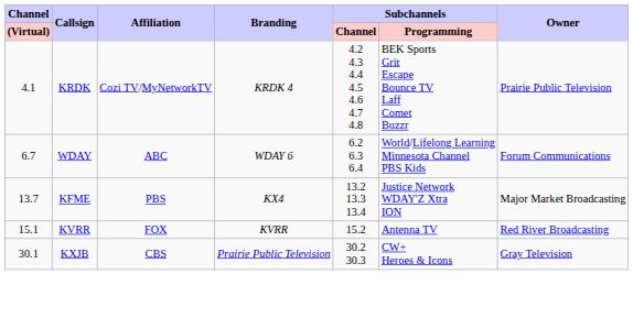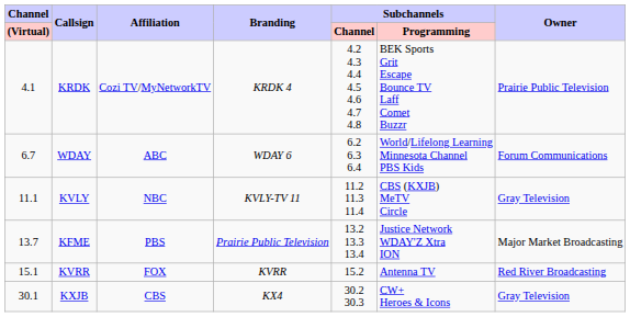 <table class=wikitable style="text-align:center">
 <tr>
 <th style="background:#ccccff;">Channel</th>
 <th style="background:#ccccff;" rowspan="2">Callsign</th>
 <th style="background:#ccccff;" rowspan="2">Affiliation</th>
 <th style="background:#ccccff;" rowspan="2">Branding</th>
 <th style="background:#ccccff;" colspan="2">Subchannels</th>
 <th style="background:#ccccff;" rowspan="2">Owner</th>
 </tr>
 <tr>
 <th style="background:#ffcccc;">(Virtual)</th>
 <th style="background:#ffcccc;">Channel</th>
 <th style="background:#ffcccc">Programming</th>
 </tr>
 <tr>
 <td>4.1</td>
 <td><a href='#'>KRDK</a></td>
 <td><a href='#'>Cozi TV</a>/<a href='#'>MyNetworkTV</a></td>
 <td><em>KRDK 4</em></td>
 <td>4.2<br>4.3<br>4.4<br>4.5<br>4.6<br>4.7<br>4.8<br></td>
 <td style="text-align:left">BEK Sports<br><a href='#'>Grit</a><br><a href='#'>Escape</a><br><a href='#'>Bounce TV</a><br><a href='#'>Laff</a><br><a href='#'>Comet</a><br><a href='#'>Buzzr</a></td>
 <td style="text-align:left"><a href='#'>Prairie Public Television</a></td>
 </tr>
 <tr>
 <td>6.7</td>
 <td><a href='#'>WDAY</a></td>
 <td><a href='#'>ABC</a></td>
 <td><em>WDAY 6</em></td>
 <td>6.2<br>6.3<br>6.4<br></td>
 <td style="text-align:left"><a href='#'>World</a>/<a href='#'>Lifelong Learning</a><br><a href='#'>Minnesota Channel</a><br><a href='#'>PBS Kids</a><br></td>
 <td style="text-align:left"><a href='#'>Forum Communications</a></td>
 </tr>
 <tr>
+<td>11.1</td>
+<td><a href='#'>KVLY</a></td>
+<td><a href='#'>NBC</a></td>
+<td><em>KVLY-TV 11</em></td>
+<td>11.2<br>11.3<br>11.4<br></td>
+<td style="text-align:left"><a href='#'>CBS</a> (<a href='#'>KXJB</a>)<br><a href='#'>MeTV</a><br><a href='#'>Circle</a><br></td>
+<td style="text-align:left"><a href='#'>Gray Television</a></td>
+</tr>
+<tr>
 <td>13.7</td>
 <td><a href='#'>KFME</a></td>
 <td><a href='#'>PBS</a></td>
-<td><em>KX4</em></td>
+<td><em><a href='#'>Prairie Public Television</a></em></td>
 <td>13.2<br>13.3<br>13.4<br></td>
 <td style="text-align:left"><a href='#'>Justice Network</a><br><a href='#'>WDAY'Z Xtra</a><br><a href='#'>ION</a><br></td>
 <td style="text-align:left">Major Market Broadcasting</td>
 </tr>
 <tr>
 <td>15.1</td>
 <td><a href='#'>KVRR</a></td>
 <td><a href='#'>FOX</a></td>
 <td><em>KVRR</em></td>
 <td>15.2<br></td>
 <td style="text-align:left"><a href='#'>Antenna TV</a></td>
 <td style="text-align:left"><a href='#'>Red River Broadcasting</a></td>
 </tr>
 <tr>
 <td>30.1</td>
 <td><a href='#'>KXJB</a></td>
 <td><a href='#'>CBS</a></td>
-<td><em><a href='#'>Prairie Public Television</a></em></td>
+<td><em>KX4</em></td>
 <td>30.2<br>30.3<br></td>
 <td style="text-align:left"><a href='#'>CW+</a><br><a href='#'>Heroes & Icons</a><br></td>
 <td style="text-align:left"><a href='#'>Gray Television</a></td>
 </tr>
 </table>
